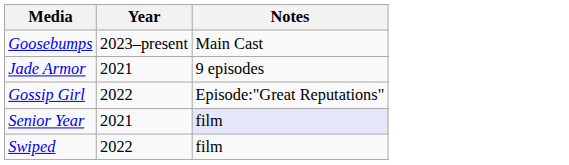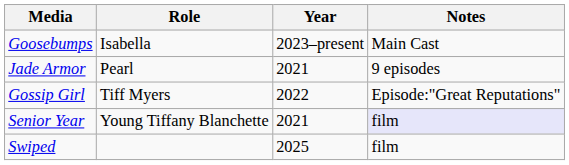 <table class="wikitable">
 <tr>
 <th>Media</th>
+<th>Role</th>
 <th>Year</th>
 <th>Notes</th>
 </tr>
 <tr>
 <td><em><a href='#'>Goosebumps</a></em></td>
+<td>Isabella</td>
 <td>2023–present</td>
 <td>Main Cast</td>
 </tr>
 <tr>
 <td><em><a href='#'>Jade Armor</a></em></td>
+<td>Pearl</td>
 <td>2021</td>
 <td>9 episodes</td>
 </tr>
 <tr>
 <td><em><a href='#'>Gossip Girl</a></em></td>
+<td>Tiff Myers</td>
 <td>2022</td>
 <td>Episode:"Great Reputations"</td>
 </tr>
 <tr>
 <td><em><a href='#'>Senior Year</a></em></td>
+<td>Young Tiffany Blanchette</td>
 <td>2021</td>
 <td style="background: lavender;">film</td>
 </tr>
 <tr>
 <td><em><a href='#'>Swiped</a></em></td>
-<td>2022</td>
+<td></td>
+<td>2025</td>
 <td>film</td>
 </tr>
 </table>
